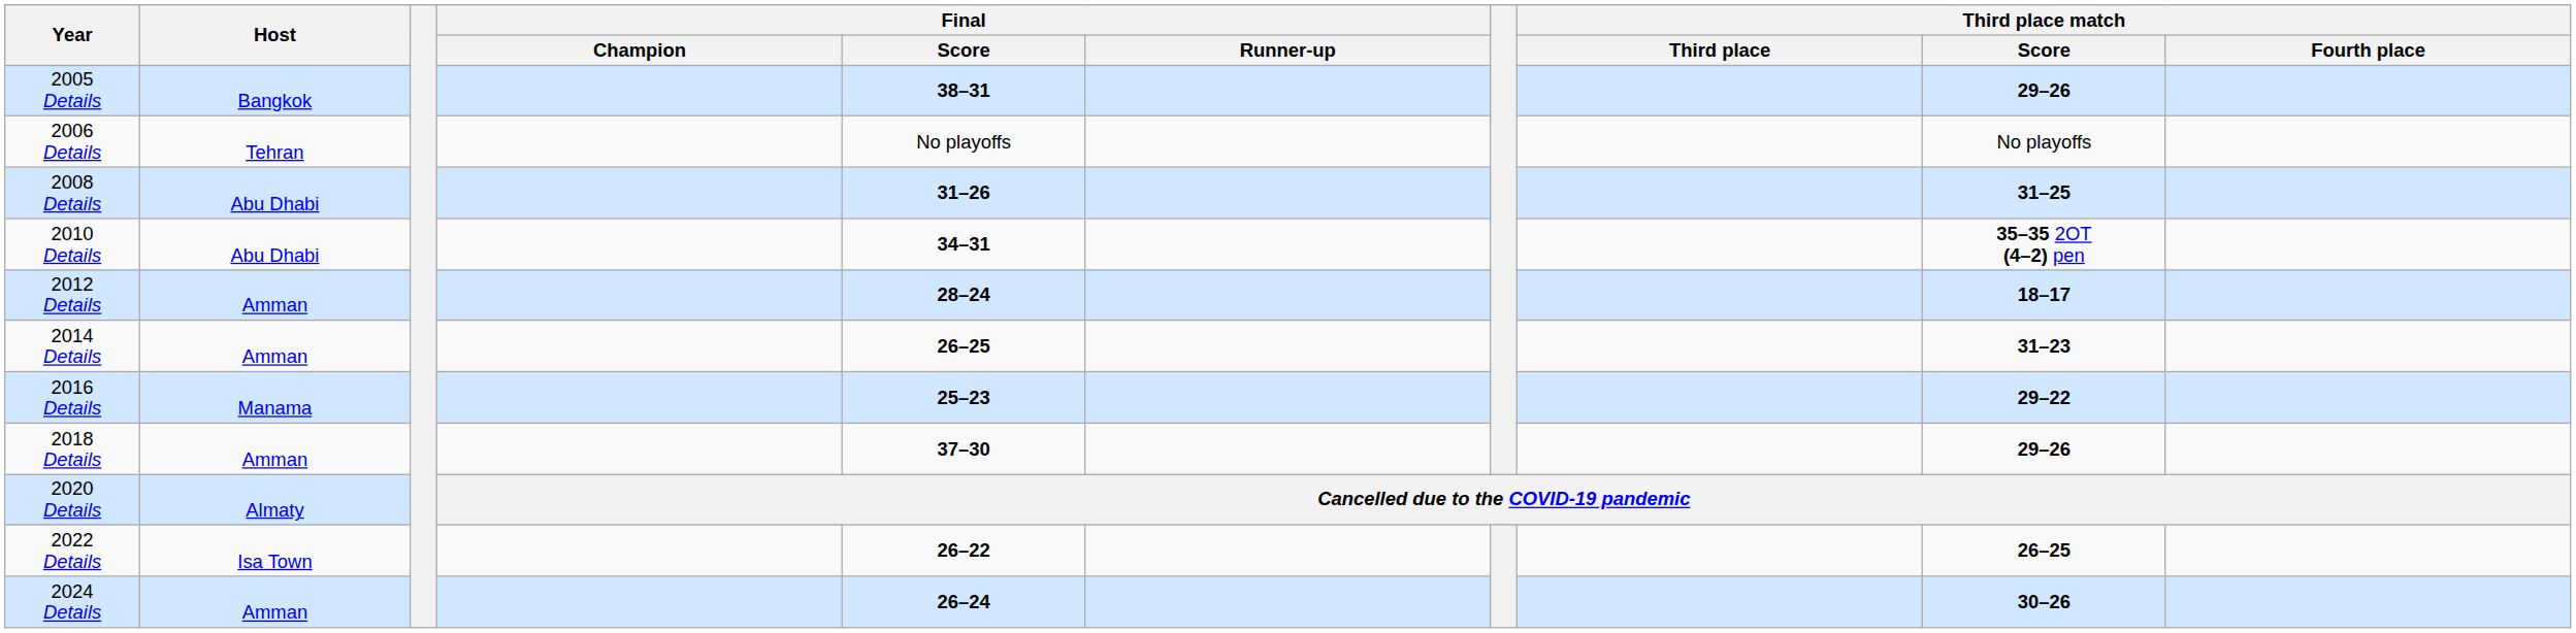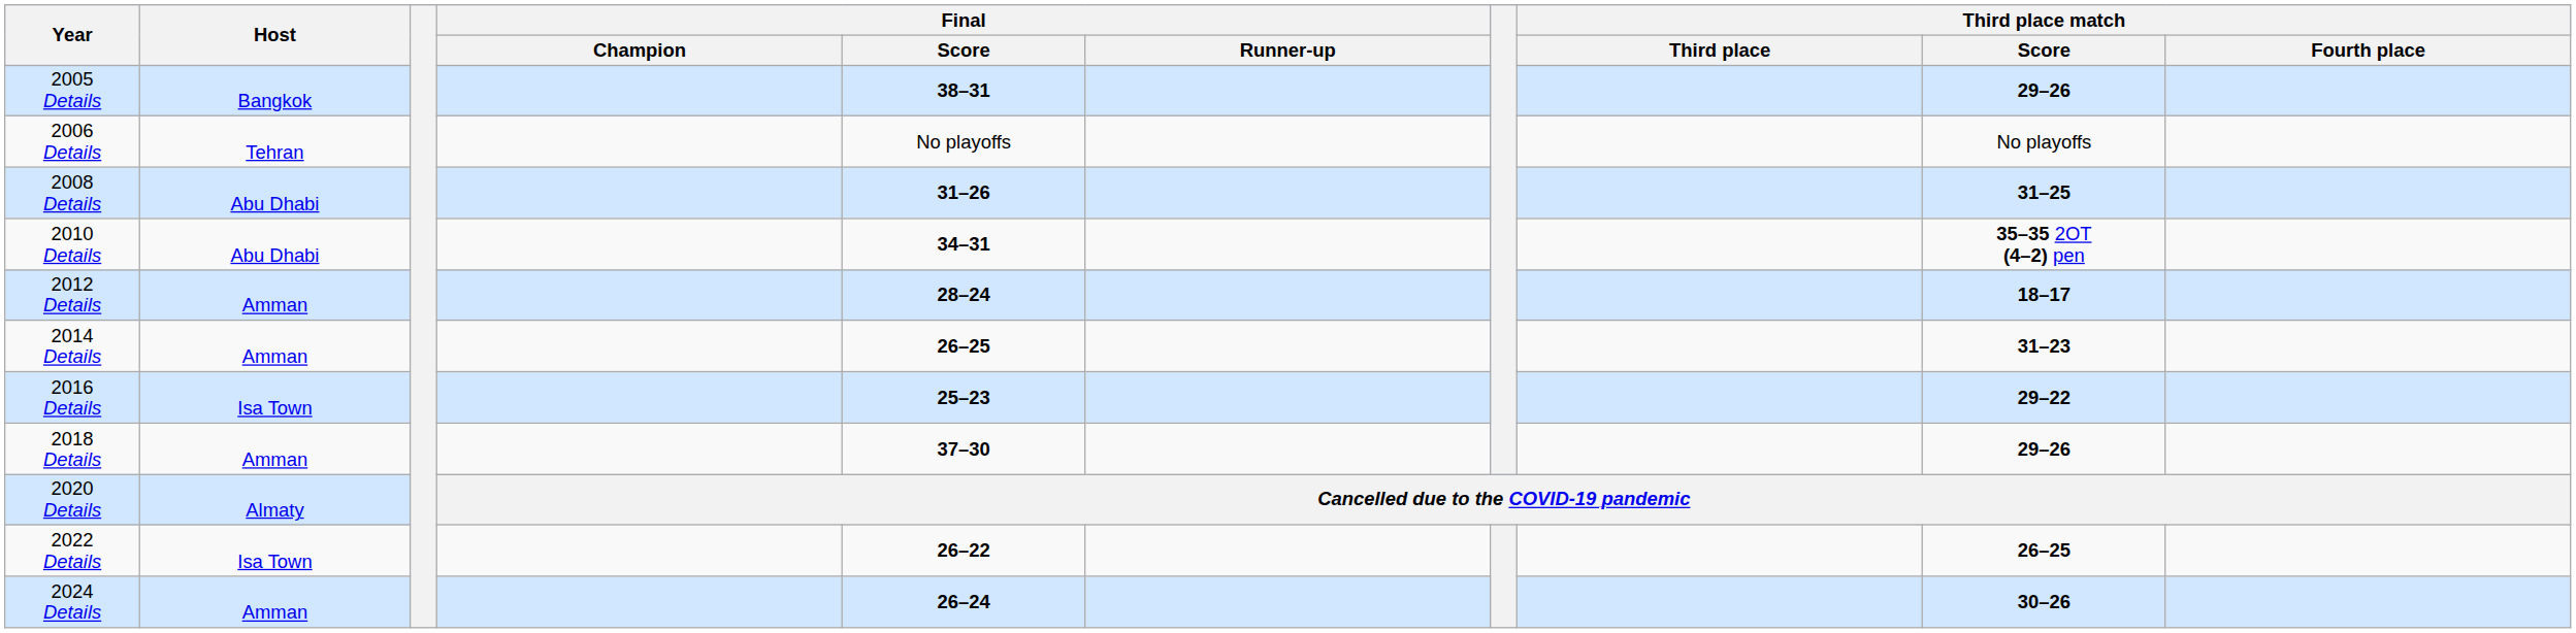 <table class="wikitable" style="font-size:90%; width: 98%; text-align: center;">
 <tr bgcolor=#C1D8FF>
 <th rowspan=2 width=5%>Year</th>
 <th rowspan=2 width=10%>Host</th>
 <th width=1% rowspan=13 bgcolor=ffffff></th>
 <th colspan=3>Final</th>
 <th width=1% rowspan=10 bgcolor=ffffff></th>
 <th colspan=3>Third place match</th>
 </tr>
 <tr bgcolor=#EFEFEF>
 <th width=15%>Champion</th>
 <th width=9%>Score</th>
 <th width=15%>Runner-up</th>
 <th width=15%>Third place</th>
 <th width=9%>Score</th>
 <th width=15%>Fourth place</th>
 </tr>
 <tr bgcolor=#D0E7FF>
 <td>2005<br><em><a href='#'>Details</a></em></td>
 <td><br><a href='#'>Bangkok</a></td>
 <td><strong></strong></td>
 <td><strong>38–31</strong></td>
 <td></td>
 <td></td>
 <td><strong>29–26</strong></td>
 <td></td>
 </tr>
 <tr>
 <td>2006<br><em><a href='#'>Details</a></em></td>
 <td><br><a href='#'>Tehran</a></td>
 <td><strong></strong></td>
 <td><span>No playoffs</span></td>
 <td></td>
 <td></td>
 <td><span>No playoffs</span></td>
 <td></td>
 </tr>
 <tr bgcolor=#D0E7FF>
 <td>2008<br><em><a href='#'>Details</a></em></td>
 <td><br><a href='#'>Abu Dhabi</a></td>
 <td><strong></strong></td>
 <td><strong>31–26</strong></td>
 <td></td>
 <td></td>
 <td><strong>31–25</strong></td>
 <td></td>
 </tr>
 <tr>
 <td>2010<br><em><a href='#'>Details</a></em></td>
 <td><br><a href='#'>Abu Dhabi</a></td>
 <td><strong></strong></td>
 <td><strong>34–31</strong></td>
 <td></td>
 <td></td>
 <td><strong>35–35</strong> <a href='#'>2OT</a><br><strong>(4–2)</strong> <a href='#'>pen</a></td>
 <td></td>
 </tr>
 <tr bgcolor=#D0E7FF>
 <td>2012<br><em><a href='#'>Details</a></em></td>
 <td><br><a href='#'>Amman</a></td>
 <td><strong></strong></td>
 <td><strong>28–24</strong></td>
 <td></td>
 <td></td>
 <td><strong>18–17</strong></td>
 <td></td>
 </tr>
 <tr>
 <td>2014<br><em><a href='#'>Details</a></em></td>
 <td><br><a href='#'>Amman</a></td>
 <td><strong></strong></td>
 <td><strong>26–25</strong></td>
 <td></td>
 <td></td>
 <td><strong>31–23</strong></td>
 <td></td>
 </tr>
 <tr bgcolor=#D0E7FF>
 <td>2016<br><em><a href='#'>Details</a></em></td>
-<td><br><a href='#'>Manama</a></td>
+<td><br><a href='#'>Isa Town</a></td>
 <td><strong></strong></td>
 <td><strong>25–23</strong></td>
 <td></td>
 <td></td>
 <td><strong>29–22</strong></td>
 <td></td>
 </tr>
 <tr>
 <td>2018<br><em><a href='#'>Details</a></em></td>
 <td><br><a href='#'>Amman</a></td>
 <td><strong></strong></td>
 <td><strong>37–30</strong></td>
 <td></td>
 <td></td>
 <td><strong>29–26</strong></td>
 <td></td>
 </tr>
 <tr bgcolor=#D0E7FF>
 <td>2020<br><em><a href='#'>Details</a></em></td>
 <td><br><a href='#'>Almaty</a></td>
 <th colspan=8><em>Cancelled due to the <a href='#'>COVID-19 pandemic</a></em></th>
 </tr>
 <tr>
 <td>2022<br><em><a href='#'>Details</a></em></td>
 <td><br><a href='#'>Isa Town</a></td>
 <td><strong></strong></td>
 <td><strong>26–22</strong></td>
 <td></td>
 <th width=1% rowspan=2></th>
 <td></td>
 <td><strong>26–25</strong></td>
 <td></td>
 </tr>
 <tr bgcolor=#D0E7FF>
 <td>2024<br><em><a href='#'>Details</a></em></td>
 <td><br><a href='#'>Amman</a></td>
 <td><strong></strong></td>
 <td><strong>26–24</strong></td>
 <td></td>
 <td></td>
 <td><strong>30–26</strong></td>
 <td></td>
 </tr>
 </table>
